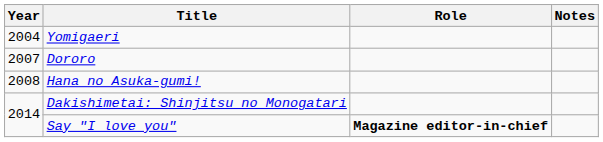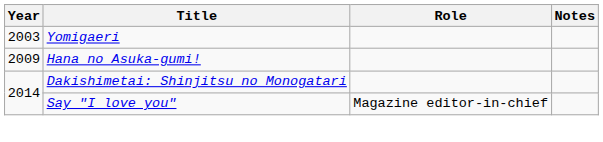 <table class="wikitable">
 <tr>
 <th>Year</th>
 <th>Title</th>
 <th>Role</th>
 <th>Notes</th>
 </tr>
 <tr>
-<td>2004</td>
+<td>2003</td>
 <td><em><a href='#'>Yomigaeri</a></em></td>
 <td></td>
 <td></td>
 </tr>
 <tr>
-<td>2007</td>
-<td><em><a href='#'>Dororo</a></em></td>
-<td></td>
-<td></td>
-</tr>
-<tr>
-<td>2008</td>
+<td>2009</td>
 <td><em><a href='#'>Hana no Asuka-gumi!</a></em></td>
 <td></td>
 <td></td>
 </tr>
 <tr>
 <td rowspan="2">2014</td>
 <td><em><a href='#'>Dakishimetai: Shinjitsu no Monogatari</a></em></td>
 <td></td>
 <td></td>
 </tr>
 <tr>
 <td><em><a href='#'>Say "I love you"</a></em></td>
-<td><strong>Magazine editor-in-chief</strong></td>
+<td>Magazine editor-in-chief</td>
 <td></td>
 </tr>
 </table>
